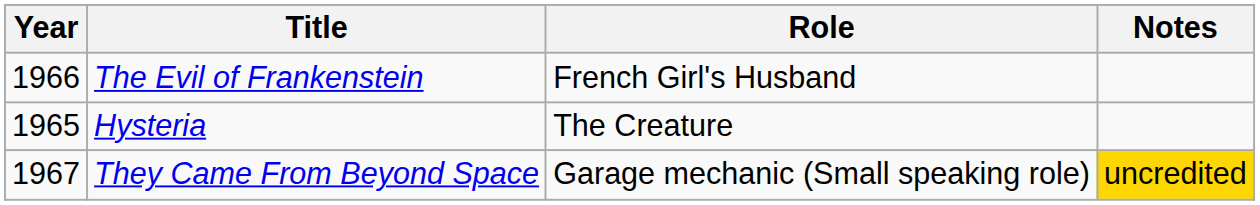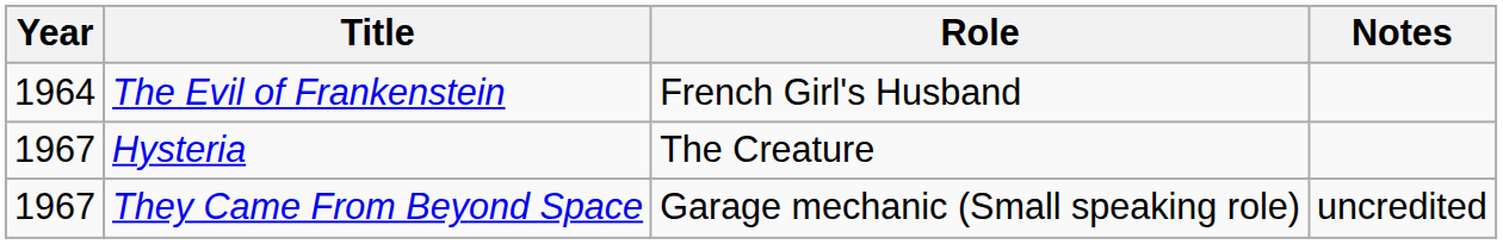 <table class="wikitable">
 <tr>
 <th>Year</th>
 <th>Title</th>
 <th>Role</th>
 <th>Notes</th>
 </tr>
 <tr>
-<td>1966</td>
+<td>1964</td>
 <td><em><a href='#'>The Evil of Frankenstein</a></em></td>
 <td>French Girl's Husband</td>
 <td></td>
 </tr>
 <tr>
-<td>1965</td>
+<td>1967</td>
 <td><em><a href='#'>Hysteria</a></em></td>
 <td>The Creature</td>
 <td></td>
 </tr>
 <tr>
 <td>1967</td>
 <td><em><a href='#'>They Came From Beyond Space</a></td>
 <td>Garage mechanic (Small speaking role)</td>
-<td style="background: gold;">uncredited</td>
+<td>uncredited</td>
 </tr>
 </table>
